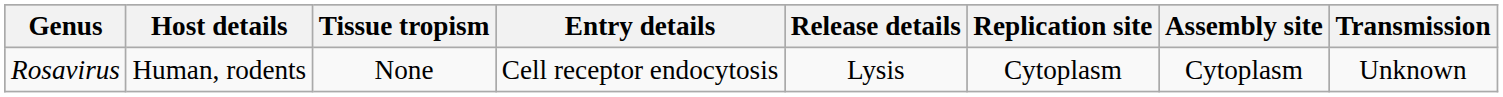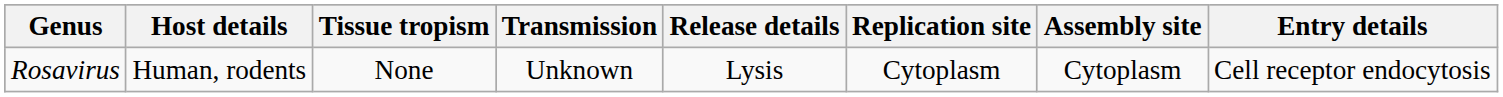 <table class="wikitable sortable" style="text-align:center">
 <tr>
 <th>Genus</th>
 <th>Host details</th>
 <th>Tissue tropism</th>
-<th>Entry details</th>
+<th>Transmission</th>
 <th>Release details</th>
 <th>Replication site</th>
 <th>Assembly site</th>
-<th>Transmission</th>
+<th>Entry details</th>
 </tr>
 <tr>
 <td><em>Rosavirus</em></td>
 <td>Human, rodents</td>
 <td>None</td>
-<td>Cell receptor endocytosis</td>
+<td>Unknown</td>
 <td>Lysis</td>
 <td>Cytoplasm</td>
 <td>Cytoplasm</td>
-<td>Unknown</td>
+<td>Cell receptor endocytosis</td>
 </tr>
 </table>
